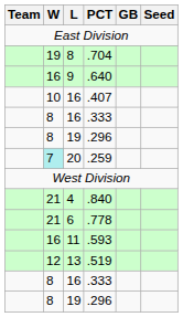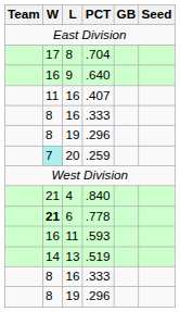 <table class=wikitable>
 <tr>
 <th>Team</th>
 <th>W</th>
 <th>L</th>
 <th>PCT</th>
 <th>GB</th>
 <th>Seed</th>
 </tr>
 <tr>
 <td colspan=6 align=center><em>East Division</em></td>
 </tr>
 <tr bgcolor=#ccffcc>
 <td></td>
-<td>19</td>
+<td>17</td>
 <td>8</td>
 <td>.704</td>
 <td></td>
 <td></td>
 </tr>
 <tr bgcolor=#ccffcc>
 <td></td>
 <td>16</td>
 <td>9</td>
 <td>.640</td>
 <td></td>
 <td></td>
 </tr>
 <tr>
 <td></td>
-<td>10</td>
+<td>11</td>
 <td>16</td>
 <td>.407</td>
 <td></td>
 <td></td>
 </tr>
 <tr>
 <td></td>
 <td>8</td>
 <td>16</td>
 <td>.333</td>
 <td></td>
 <td></td>
 </tr>
 <tr>
 <td></td>
 <td>8</td>
 <td>19</td>
 <td>.296</td>
 <td></td>
 <td></td>
 </tr>
 <tr>
 <td></td>
 <td style="background: paleturquoise;">7</td>
 <td>20</td>
 <td>.259</td>
 <td></td>
 <td></td>
 </tr>
 <tr>
 <td colspan=67 align=center><em>West Division</em></td>
 </tr>
 <tr bgcolor=#ccffcc>
 <td></td>
 <td>21</td>
 <td>4</td>
 <td>.840</td>
 <td></td>
 <td></td>
 </tr>
 <tr bgcolor=#ccffcc>
 <td></td>
-<td>21</td>
+<td><strong>21</strong></td>
 <td>6</td>
 <td>.778</td>
 <td></td>
 <td></td>
 </tr>
 <tr bgcolor=#ccffcc>
 <td></td>
 <td>16</td>
 <td>11</td>
 <td>.593</td>
 <td></td>
 <td></td>
 </tr>
 <tr bgcolor=#ccffcc>
 <td></td>
-<td>12</td>
+<td>14</td>
 <td>13</td>
 <td>.519</td>
 <td></td>
 <td></td>
 </tr>
 <tr>
 <td></td>
 <td>8</td>
 <td>16</td>
 <td>.333</td>
 <td></td>
 <td></td>
 </tr>
 <tr>
 <td></td>
 <td>8</td>
 <td>19</td>
 <td>.296</td>
 <td></td>
 <td></td>
 </tr>
 </table>
